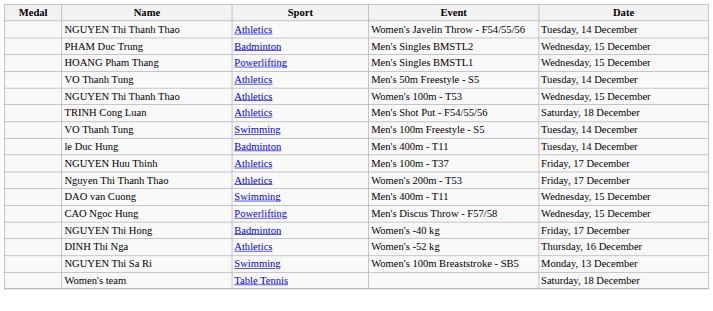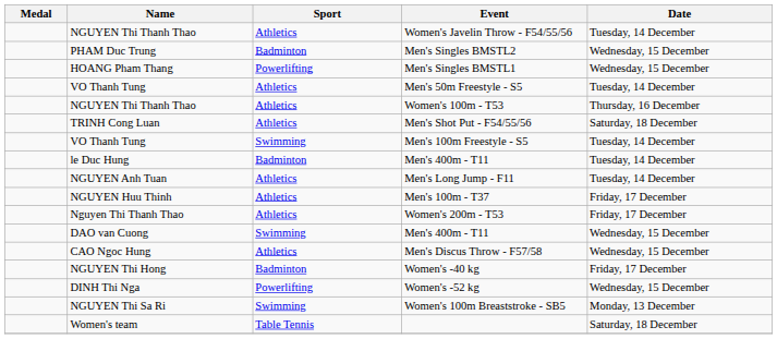 <table class="wikitable" style="font-size:100%">
 <tr>
 <th width="80">Medal</th>
 <th width="250">Name</th>
 <th width="200">Sport</th>
 <th width="250">Event</th>
 <th width="250">Date</th>
 </tr>
 <tr>
 <td></td>
 <td>NGUYEN Thi Thanh Thao</td>
 <td><a href='#'>Athletics</a></td>
 <td>Women's Javelin Throw - F54/55/56</td>
 <td>Tuesday, 14 December</td>
 </tr>
 <tr>
 <td></td>
 <td>PHAM Duc Trung</td>
 <td><a href='#'>Badminton</a></td>
 <td>Men's Singles BMSTL2</td>
 <td>Wednesday, 15 December</td>
 </tr>
 <tr>
 <td></td>
 <td>HOANG Pham Thang</td>
 <td><a href='#'>Powerlifting</a></td>
 <td>Men's Singles BMSTL1</td>
 <td>Wednesday, 15 December</td>
 </tr>
 <tr>
 <td></td>
 <td>VO Thanh Tung</td>
 <td><a href='#'>Athletics</a></td>
 <td>Men's 50m Freestyle - S5</td>
 <td>Tuesday, 14 December</td>
 </tr>
 <tr>
 <td></td>
 <td>NGUYEN Thi Thanh Thao</td>
 <td><a href='#'>Athletics</a></td>
 <td>Women's 100m - T53</td>
-<td>Wednesday, 15 December</td>
+<td>Thursday, 16 December</td>
 </tr>
 <tr>
 <td></td>
 <td>TRINH Cong Luan</td>
 <td><a href='#'>Athletics</a></td>
 <td>Men's Shot Put - F54/55/56</td>
 <td>Saturday, 18 December</td>
 </tr>
 <tr>
 <td></td>
 <td>VO Thanh Tung</td>
 <td><a href='#'>Swimming</a></td>
 <td>Men's 100m Freestyle - S5</td>
 <td>Tuesday, 14 December</td>
 </tr>
 <tr>
 <td></td>
 <td>le Duc Hung</td>
 <td><a href='#'>Badminton</a></td>
 <td>Men's 400m - T11</td>
+<td>Tuesday, 14 December</td>
+</tr>
+<tr>
+<td></td>
+<td>NGUYEN Anh Tuan</td>
+<td><a href='#'>Athletics</a></td>
+<td>Men's Long Jump - F11</td>
 <td>Tuesday, 14 December</td>
 </tr>
 <tr>
 <td></td>
 <td>NGUYEN Huu Thinh</td>
 <td><a href='#'>Athletics</a></td>
 <td>Men's 100m - T37</td>
 <td>Friday, 17 December</td>
 </tr>
 <tr>
 <td></td>
 <td>Nguyen Thi Thanh Thao</td>
 <td><a href='#'>Athletics</a></td>
 <td>Women's 200m - T53</td>
 <td>Friday, 17 December</td>
 </tr>
 <tr>
 <td></td>
 <td>DAO van Cuong</td>
 <td><a href='#'>Swimming</a></td>
 <td>Men's 400m - T11</td>
 <td>Wednesday, 15 December</td>
 </tr>
 <tr>
 <td></td>
 <td>CAO Ngoc Hung</td>
-<td><a href='#'>Powerlifting</a></td>
+<td><a href='#'>Athletics</a></td>
 <td>Men's Discus Throw - F57/58</td>
 <td>Wednesday, 15 December</td>
 </tr>
 <tr>
 <td></td>
 <td>NGUYEN Thi Hong</td>
 <td><a href='#'>Badminton</a></td>
 <td>Women's -40 kg</td>
 <td>Friday, 17 December</td>
 </tr>
 <tr>
 <td></td>
 <td>DINH Thi Nga</td>
-<td><a href='#'>Athletics</a></td>
+<td><a href='#'>Powerlifting</a></td>
 <td>Women's -52 kg</td>
-<td>Thursday, 16 December</td>
+<td>Wednesday, 15 December</td>
 </tr>
 <tr>
 <td></td>
 <td>NGUYEN Thi Sa Ri</td>
 <td><a href='#'>Swimming</a></td>
 <td>Women's 100m Breaststroke - SB5</td>
 <td>Monday, 13 December</td>
 </tr>
 <tr>
 <td></td>
 <td>Women's team</td>
 <td><a href='#'>Table Tennis</a></td>
 <td></td>
 <td>Saturday, 18 December</td>
 </tr>
 <tr>
 </tr>
 </table>
